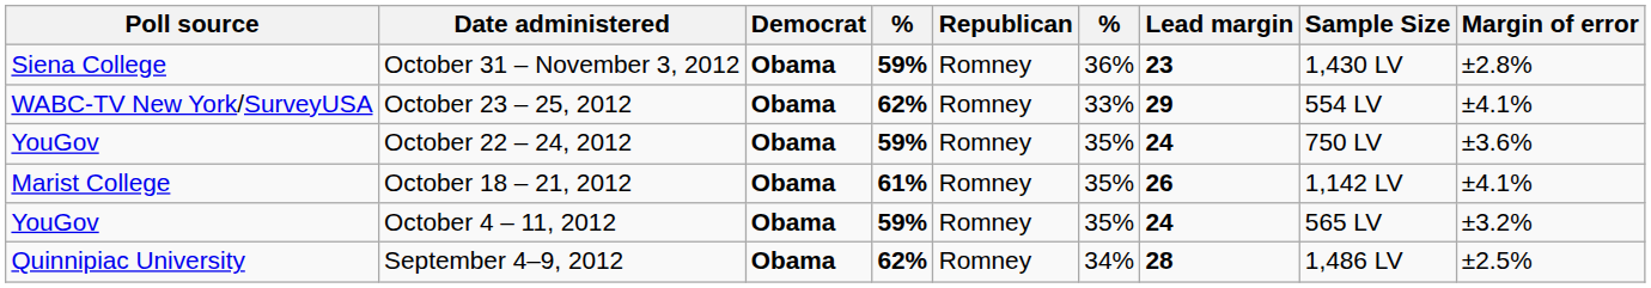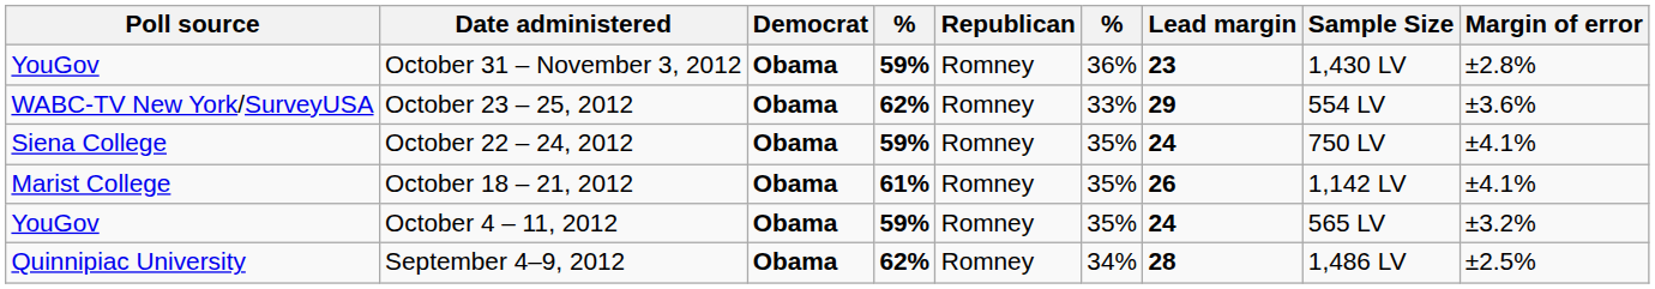 <table class="wikitable">
 <tr valign=bottom>
 <th>Poll source</th>
 <th>Date administered</th>
 <th>Democrat</th>
 <th>%</th>
 <th>Republican</th>
 <th>%</th>
 <th>Lead margin</th>
 <th>Sample Size</th>
 <th>Margin of error</th>
 </tr>
 <tr>
-<td><a href='#'>Siena College</a></td>
+<td><a href='#'>YouGov</a></td>
 <td>October 31 – November 3, 2012</td>
 <td><strong>Obama</strong></td>
 <td><strong>59%</strong></td>
 <td>Romney</td>
 <td>36%</td>
 <td><strong>23</strong></td>
 <td>1,430 LV</td>
 <td>±2.8%</td>
 </tr>
 <tr>
 <td><a href='#'>WABC-TV New York</a>/<a href='#'>SurveyUSA</a></td>
 <td>October 23 – 25, 2012</td>
 <td><strong>Obama</strong></td>
 <td><strong>62%</strong></td>
 <td>Romney</td>
 <td>33%</td>
 <td><strong>29</strong></td>
 <td>554 LV</td>
-<td>±4.1%</td>
+<td>±3.6%</td>
 </tr>
 <tr>
-<td><a href='#'>YouGov</a></td>
+<td><a href='#'>Siena College</a></td>
 <td>October 22 – 24, 2012</td>
 <td><strong>Obama</strong></td>
 <td><strong>59%</strong></td>
 <td>Romney</td>
 <td>35%</td>
 <td><strong>24</strong></td>
 <td>750 LV</td>
-<td>±3.6%</td>
+<td>±4.1%</td>
 </tr>
 <tr>
 <td><a href='#'>Marist College</a></td>
 <td>October 18 – 21, 2012</td>
 <td><strong>Obama</strong></td>
 <td><strong>61%</strong></td>
 <td>Romney</td>
 <td>35%</td>
 <td><strong>26</strong></td>
 <td>1,142 LV</td>
 <td>±4.1%</td>
 </tr>
 <tr>
 <td><a href='#'>YouGov</a></td>
 <td>October 4 – 11, 2012</td>
 <td><strong>Obama</strong></td>
 <td><strong>59%</strong></td>
 <td>Romney</td>
 <td>35%</td>
 <td><strong>24</strong></td>
 <td>565 LV</td>
 <td>±3.2%</td>
 </tr>
 <tr>
 <td><a href='#'>Quinnipiac University</a></td>
 <td>September 4–9, 2012</td>
 <td><strong>Obama</strong></td>
 <td><strong>62%</strong></td>
 <td>Romney</td>
 <td>34%</td>
 <td><strong>28</strong></td>
 <td>1,486 LV</td>
 <td>±2.5%</td>
 </tr>
 </table>
